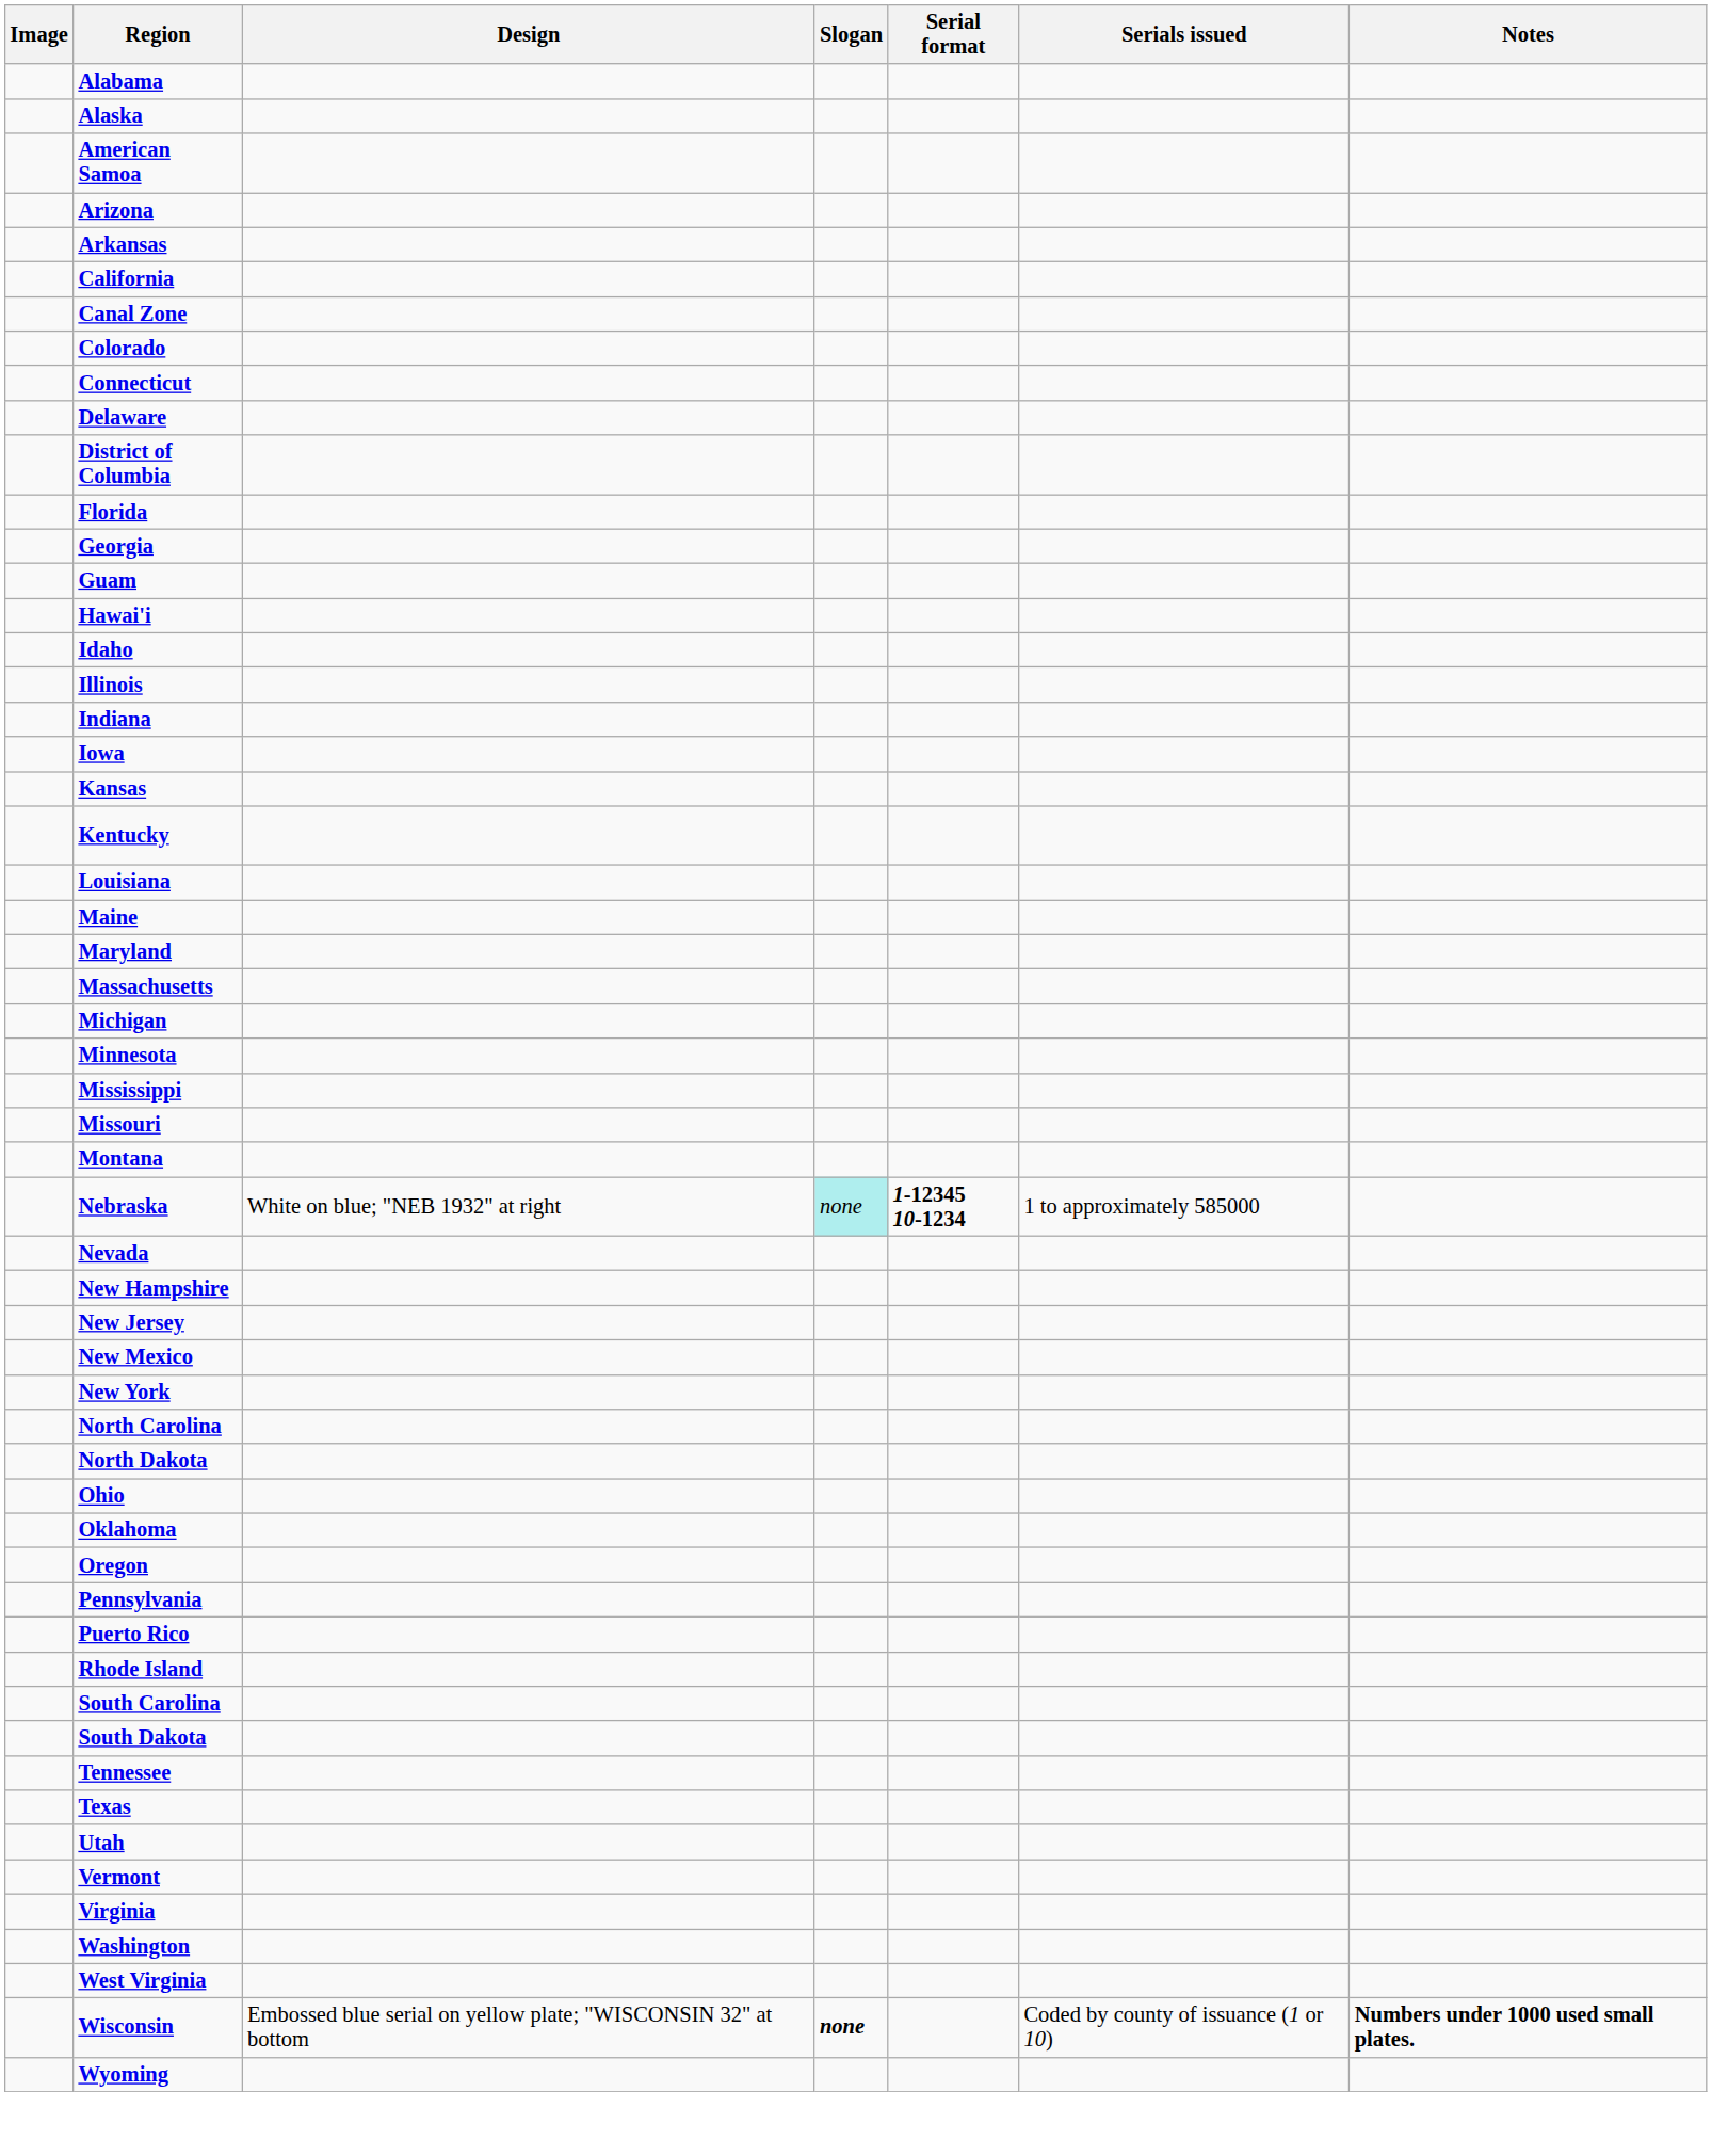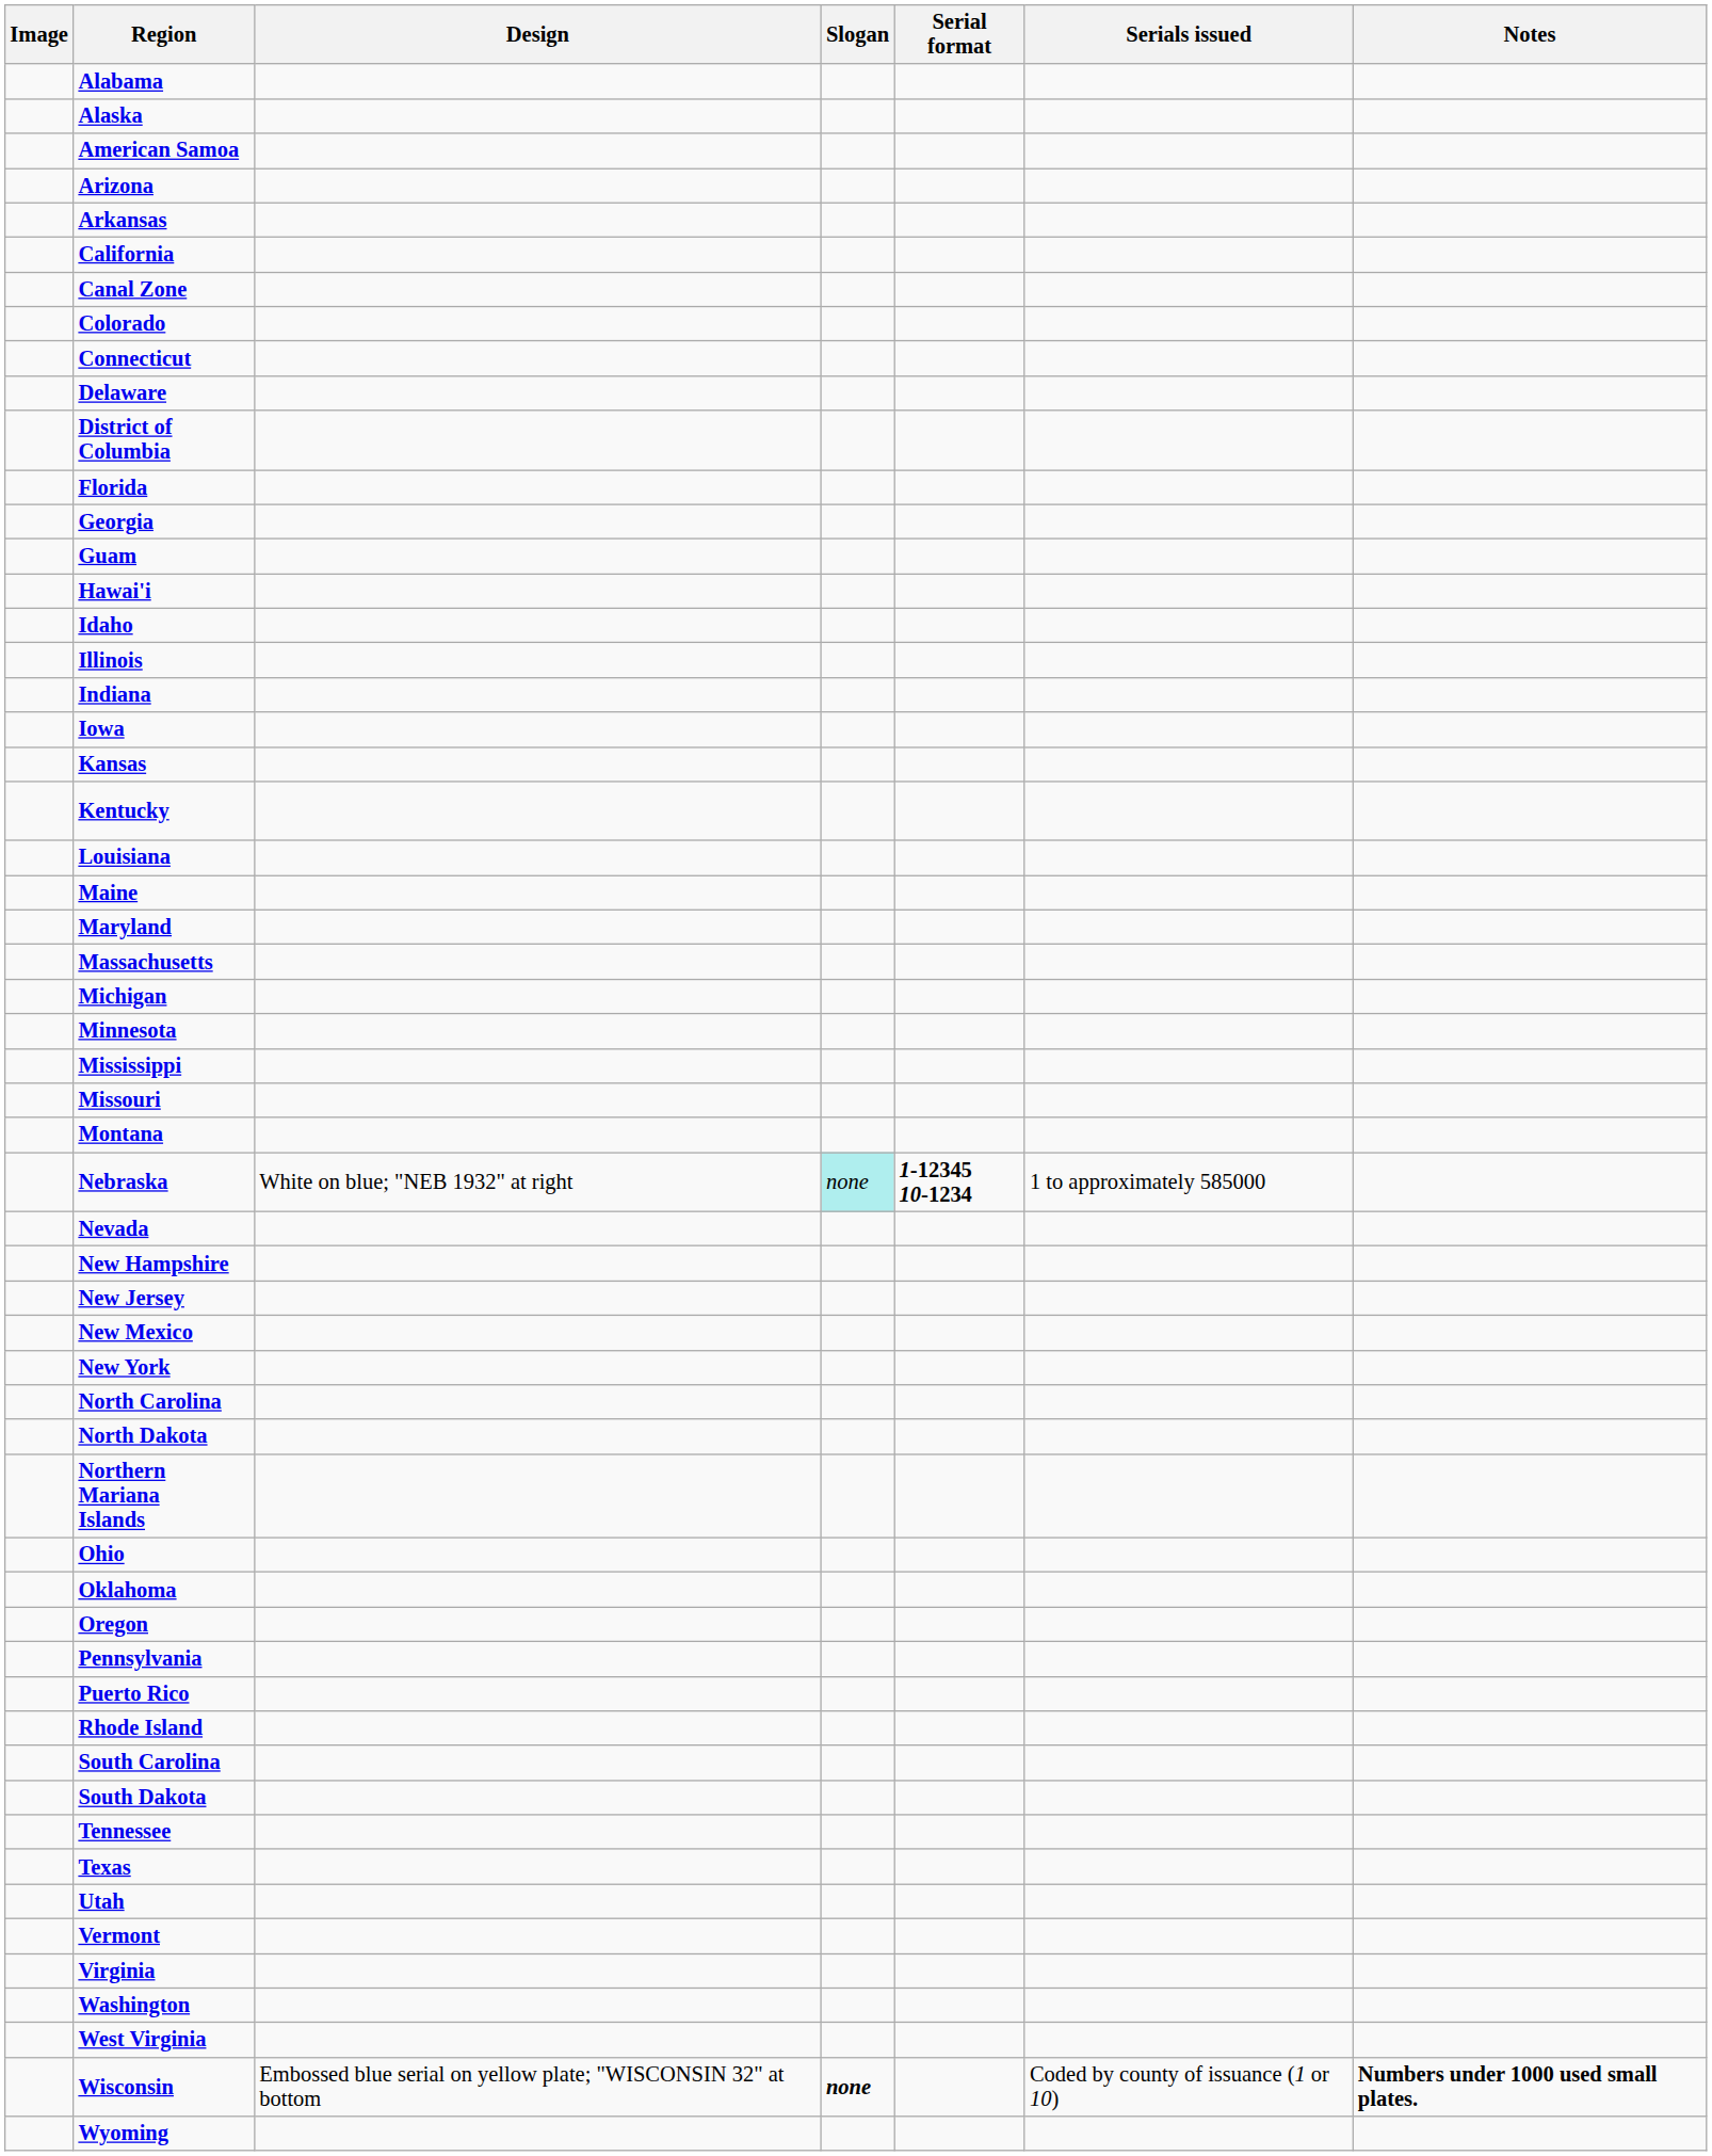 <table class="wikitable">
 <tr>
 <th>Image</th>
 <th>Region</th>
 <th>Design</th>
 <th>Slogan</th>
 <th>Serial format</th>
 <th>Serials issued</th>
 <th>Notes</th>
 </tr>
 <tr>
 <td></td>
 <td><strong><a href='#'>Alabama</a></strong></td>
 <td></td>
 <td></td>
 <td></td>
 <td></td>
 <td></td>
 </tr>
 <tr>
 <td></td>
 <td><strong><a href='#'>Alaska</a></strong></td>
 <td></td>
 <td></td>
 <td></td>
 <td></td>
 <td></td>
 </tr>
 <tr>
 <td></td>
 <td><strong><a href='#'>American Samoa</a></strong></td>
 <td></td>
 <td></td>
 <td></td>
 <td></td>
 <td></td>
 </tr>
 <tr>
 <td></td>
 <td><strong><a href='#'>Arizona</a></strong></td>
 <td></td>
 <td></td>
 <td></td>
 <td></td>
 <td></td>
 </tr>
 <tr>
 <td></td>
 <td><strong><a href='#'>Arkansas</a></strong></td>
 <td></td>
 <td></td>
 <td></td>
 <td></td>
 <td></td>
 </tr>
 <tr>
 <td></td>
 <td><strong><a href='#'>California</a></strong></td>
 <td></td>
 <td></td>
 <td></td>
 <td></td>
 <td></td>
 </tr>
 <tr>
 <td></td>
 <td><strong><a href='#'>Canal Zone</a></strong></td>
 <td></td>
 <td></td>
 <td></td>
 <td></td>
 <td></td>
 </tr>
 <tr>
 <td></td>
 <td><strong><a href='#'>Colorado</a></strong></td>
 <td></td>
 <td></td>
 <td></td>
 <td></td>
 <td></td>
 </tr>
 <tr>
 <td></td>
 <td><strong><a href='#'>Connecticut</a></strong></td>
 <td></td>
 <td></td>
 <td></td>
 <td></td>
 <td></td>
 </tr>
 <tr>
 <td></td>
 <td><strong><a href='#'>Delaware</a></strong></td>
 <td></td>
 <td></td>
 <td></td>
 <td></td>
 <td></td>
 </tr>
 <tr>
 <td></td>
 <td><strong><a href='#'>District of<br>Columbia</a></strong></td>
 <td></td>
 <td></td>
 <td></td>
 <td></td>
 <td></td>
 </tr>
 <tr>
 <td></td>
 <td><strong><a href='#'>Florida</a></strong></td>
 <td></td>
 <td></td>
 <td></td>
 <td></td>
 <td></td>
 </tr>
 <tr>
 <td></td>
 <td><strong><a href='#'>Georgia</a></strong></td>
 <td></td>
 <td></td>
 <td></td>
 <td></td>
 <td></td>
 </tr>
 <tr>
 <td></td>
 <td><strong><a href='#'>Guam</a></strong></td>
 <td></td>
 <td></td>
 <td></td>
 <td></td>
 <td></td>
 </tr>
 <tr>
 <td></td>
 <td><strong><a href='#'>Hawai'i</a></strong></td>
 <td></td>
 <td></td>
 <td></td>
 <td></td>
 <td></td>
 </tr>
 <tr>
 <td></td>
 <td><strong><a href='#'>Idaho</a></strong></td>
 <td></td>
 <td></td>
 <td></td>
 <td></td>
 <td></td>
 </tr>
 <tr>
 <td></td>
 <td><strong><a href='#'>Illinois</a></strong></td>
 <td></td>
 <td></td>
 <td></td>
 <td></td>
 <td></td>
 </tr>
 <tr>
 <td></td>
 <td><strong><a href='#'>Indiana</a></strong></td>
 <td></td>
 <td></td>
 <td></td>
 <td></td>
 <td></td>
 </tr>
 <tr>
 <td></td>
 <td><strong><a href='#'>Iowa</a></strong></td>
 <td></td>
 <td></td>
 <td></td>
 <td></td>
 <td></td>
 </tr>
 <tr>
 <td></td>
 <td><strong><a href='#'>Kansas</a></strong></td>
 <td></td>
 <td></td>
 <td></td>
 <td></td>
 <td></td>
 </tr>
 <tr>
 <td><br><br></td>
 <td><strong><a href='#'>Kentucky</a></strong></td>
 <td></td>
 <td></td>
 <td></td>
 <td></td>
 <td></td>
 </tr>
 <tr>
 <td></td>
 <td><strong><a href='#'>Louisiana</a></strong></td>
 <td></td>
 <td></td>
 <td></td>
 <td></td>
 <td></td>
 </tr>
 <tr>
 <td></td>
 <td><strong><a href='#'>Maine</a></strong></td>
 <td></td>
 <td></td>
 <td></td>
 <td></td>
 <td></td>
 </tr>
 <tr>
 <td></td>
 <td><strong><a href='#'>Maryland</a></strong></td>
 <td></td>
 <td></td>
 <td></td>
 <td></td>
 <td></td>
 </tr>
 <tr>
 <td></td>
 <td><strong><a href='#'>Massachusetts</a></strong></td>
 <td></td>
 <td></td>
 <td></td>
 <td></td>
 <td></td>
 </tr>
 <tr>
 <td></td>
 <td><strong><a href='#'>Michigan</a></strong></td>
 <td></td>
 <td></td>
 <td></td>
 <td></td>
 <td></td>
 </tr>
 <tr>
 <td></td>
 <td><strong><a href='#'>Minnesota</a></strong></td>
 <td></td>
 <td></td>
 <td></td>
 <td></td>
 <td></td>
 </tr>
 <tr>
 <td></td>
 <td><strong><a href='#'>Mississippi</a></strong></td>
 <td></td>
 <td></td>
 <td></td>
 <td></td>
 <td></td>
 </tr>
 <tr>
 <td></td>
 <td><strong><a href='#'>Missouri</a></strong></td>
 <td></td>
 <td></td>
 <td></td>
 <td></td>
 <td></td>
 </tr>
 <tr>
 <td></td>
 <td><strong><a href='#'>Montana</a></strong></td>
 <td></td>
 <td></td>
 <td></td>
 <td></td>
 <td></td>
 </tr>
 <tr>
 <td></td>
 <td><strong><a href='#'>Nebraska</a></strong></td>
 <td>White on blue; "NEB 1932" at right</td>
 <td style="background: paleturquoise;"><em>none</em></td>
 <td><strong><em>1</em>-12345<br><em>10</em>-1234</strong></td>
 <td>1 to approximately 585000</td>
 <td></td>
 </tr>
 <tr>
 <td></td>
 <td><strong><a href='#'>Nevada</a></strong></td>
 <td></td>
 <td></td>
 <td></td>
 <td></td>
 <td></td>
 </tr>
 <tr>
 <td></td>
 <td><strong><a href='#'>New Hampshire</a></strong></td>
 <td></td>
 <td></td>
 <td></td>
 <td></td>
 <td></td>
 </tr>
 <tr>
 <td></td>
 <td><strong><a href='#'>New Jersey</a></strong></td>
 <td></td>
 <td></td>
 <td></td>
 <td></td>
 <td></td>
 </tr>
 <tr>
 <td></td>
 <td><strong><a href='#'>New Mexico</a></strong></td>
 <td></td>
 <td></td>
 <td></td>
 <td></td>
 <td></td>
 </tr>
 <tr>
 <td></td>
 <td><strong><a href='#'>New York</a></strong></td>
 <td></td>
 <td></td>
 <td></td>
 <td></td>
 <td></td>
 </tr>
 <tr>
 <td></td>
 <td><strong><a href='#'>North Carolina</a></strong></td>
 <td></td>
 <td></td>
 <td></td>
 <td></td>
 <td></td>
 </tr>
 <tr>
 <td></td>
 <td><strong><a href='#'>North Dakota</a></strong></td>
 <td></td>
 <td></td>
 <td></td>
 <td></td>
 <td></td>
 </tr>
 <tr>
 <td></td>
+<td><strong><a href='#'>Northern Mariana<br> Islands</a></strong></td>
+<td></td>
+<td></td>
+<td></td>
+<td></td>
+<td></td>
+</tr>
+<tr>
+<td></td>
 <td><strong><a href='#'>Ohio</a></strong></td>
 <td></td>
 <td></td>
 <td></td>
 <td></td>
 <td></td>
 </tr>
 <tr>
 <td></td>
 <td><strong><a href='#'>Oklahoma</a></strong></td>
 <td></td>
 <td></td>
 <td></td>
 <td></td>
 <td></td>
 </tr>
 <tr>
 <td></td>
 <td><strong><a href='#'>Oregon</a></strong></td>
 <td></td>
 <td></td>
 <td></td>
 <td></td>
 <td></td>
 </tr>
 <tr>
 <td></td>
 <td><strong><a href='#'>Pennsylvania</a></strong></td>
 <td></td>
 <td></td>
 <td></td>
 <td></td>
 <td></td>
 </tr>
 <tr>
 <td></td>
 <td><strong><a href='#'>Puerto Rico</a></strong></td>
 <td></td>
 <td></td>
 <td></td>
 <td></td>
 <td></td>
 </tr>
 <tr>
 <td></td>
 <td><strong><a href='#'>Rhode Island</a></strong></td>
 <td></td>
 <td></td>
 <td></td>
 <td></td>
 <td></td>
 </tr>
 <tr>
 <td></td>
 <td><strong><a href='#'>South Carolina</a></strong></td>
 <td></td>
 <td></td>
 <td></td>
 <td></td>
 <td></td>
 </tr>
 <tr>
 <td></td>
 <td><strong><a href='#'>South Dakota</a></strong></td>
 <td></td>
 <td></td>
 <td></td>
 <td></td>
 <td></td>
 </tr>
 <tr>
 <td></td>
 <td><strong><a href='#'>Tennessee</a></strong></td>
 <td></td>
 <td></td>
 <td></td>
 <td></td>
 <td></td>
 </tr>
 <tr>
 <td></td>
 <td><strong><a href='#'>Texas</a></strong></td>
 <td></td>
 <td></td>
 <td></td>
 <td></td>
 <td></td>
 </tr>
 <tr>
 <td></td>
 <td><strong><a href='#'>Utah</a></strong></td>
 <td></td>
 <td></td>
 <td></td>
 <td></td>
 <td></td>
 </tr>
 <tr>
 <td></td>
 <td><strong><a href='#'>Vermont</a></strong></td>
 <td></td>
 <td></td>
 <td></td>
 <td></td>
 <td></td>
 </tr>
 <tr>
 <td></td>
 <td><strong><a href='#'>Virginia</a></strong></td>
 <td></td>
 <td></td>
 <td></td>
 <td></td>
 <td></td>
 </tr>
 <tr>
 <td></td>
 <td><strong><a href='#'>Washington</a></strong></td>
 <td></td>
 <td></td>
 <td></td>
 <td></td>
 <td></td>
 </tr>
 <tr>
 <td></td>
 <td><strong><a href='#'>West Virginia</a></strong></td>
 <td></td>
 <td></td>
 <td></td>
 <td></td>
 <td></td>
 </tr>
 <tr>
 <td></td>
 <td><strong><a href='#'>Wisconsin</a></strong></td>
 <td>Embossed blue serial on yellow plate; "WISCONSIN 32" at bottom</td>
 <td><strong><em>none</em></strong></td>
 <td></td>
 <td>Coded by county of issuance (<em>1</em> or <em>10</em>)</td>
 <td><strong>Numbers under 1000 used small plates.</strong></td>
 </tr>
 <tr>
 <td></td>
 <td><strong><a href='#'>Wyoming</a></strong></td>
 <td></td>
 <td></td>
 <td></td>
 <td></td>
 <td></td>
 </tr>
 </table>
